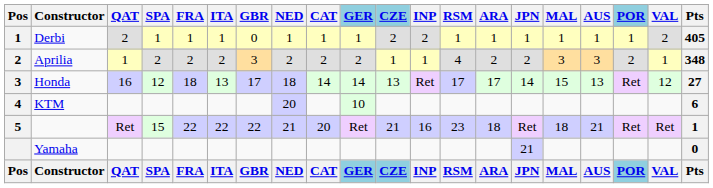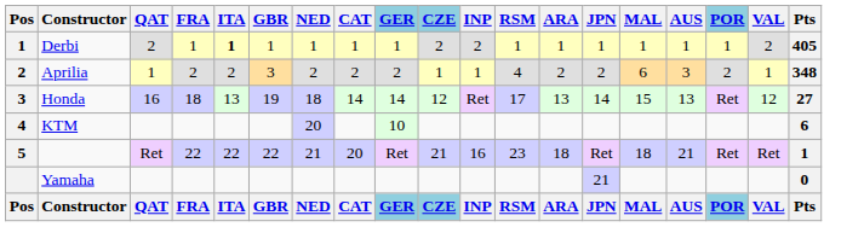 <table class="wikitable" style="font-size:85%; text-align:center">
 <tr valign="top">
 <th valign="middle" scope="col">Pos</th>
 <th valign="middle" scope="col">Constructor</th>
 <th><a href='#'>QAT</a><br></th>
-<th><a href='#'>SPA</a><br></th>
 <th><a href='#'>FRA</a><br></th>
 <th><a href='#'>ITA</a><br></th>
 <th><a href='#'>GBR</a><br></th>
 <th><a href='#'>NED</a><br></th>
 <th><a href='#'>CAT</a><br></th>
 <th style="background:#8fcfdf;"><a href='#'>GER</a><br></th>
 <th style="background:#8fcfdf;"><a href='#'>CZE</a><br></th>
 <th><a href='#'>INP</a><br></th>
 <th><a href='#'>RSM</a><br></th>
 <th><a href='#'>ARA</a><br></th>
 <th><a href='#'>JPN</a><br></th>
 <th><a href='#'>MAL</a><br></th>
 <th><a href='#'>AUS</a><br></th>
 <th style="background:#8fcfdf;"><a href='#'>POR</a><br></th>
 <th><a href='#'>VAL</a><br></th>
 <th valign="middle">Pts</th>
 </tr>
 <tr>
 <th>1</th>
 <td align="left"> <a href='#'>Derbi</a></td>
 <td style="background:#DFDFDF;">2</td>
 <td style="background:#ffffbf;">1</td>
+<td style="background:#ffffbf;"><strong>1</strong></td>
 <td style="background:#ffffbf;">1</td>
-<td style="background:#ffffbf;">1</td>
-<td style="background:#ffffbf;">0</td>
 <td style="background:#ffffbf;">1</td>
 <td style="background:#ffffbf;">1</td>
 <td style="background:#ffffbf;">1</td>
 <td style="background:#DFDFDF;">2</td>
 <td style="background:#DFDFDF;">2</td>
 <td style="background:#ffffbf;">1</td>
 <td style="background:#ffffbf;">1</td>
 <td style="background:#ffffbf;">1</td>
 <td style="background:#ffffbf;">1</td>
 <td style="background:#ffffbf;">1</td>
 <td style="background:#ffffbf;">1</td>
 <td style="background:#DFDFDF;">2</td>
 <th>405</th>
 </tr>
 <tr>
 <th>2</th>
 <td align="left"> <a href='#'>Aprilia</a></td>
 <td style="background:#ffffbf;">1</td>
 <td style="background:#DFDFDF;">2</td>
 <td style="background:#DFDFDF;">2</td>
-<td style="background:#DFDFDF;">2</td>
 <td style="background:#ffdf9f;">3</td>
 <td style="background:#DFDFDF;">2</td>
 <td style="background:#DFDFDF;">2</td>
 <td style="background:#DFDFDF;">2</td>
 <td style="background:#ffffbf;">1</td>
 <td style="background:#ffffbf;">1</td>
 <td style="background:#DFDFDF;">4</td>
 <td style="background:#DFDFDF;">2</td>
 <td style="background:#DFDFDF;">2</td>
-<td style="background:#ffdf9f;">3</td>
+<td style="background:#ffdf9f;">6</td>
 <td style="background:#ffdf9f;">3</td>
 <td style="background:#DFDFDF;">2</td>
 <td style="background:#ffffbf;">1</td>
 <th>348</th>
 </tr>
 <tr>
 <th>3</th>
 <td align="left"> <a href='#'>Honda</a></td>
 <td style="background:#CFCFFF;">16</td>
-<td style="background:#dfffdf;">12</td>
 <td style="background:#CFCFFF;">18</td>
 <td style="background:#dfffdf;">13</td>
-<td style="background:#CFCFFF;">17</td>
+<td style="background:#CFCFFF;">19</td>
 <td style="background:#CFCFFF;">18</td>
 <td style="background:#dfffdf;">14</td>
 <td style="background:#dfffdf;">14</td>
-<td style="background:#dfffdf;">13</td>
+<td style="background:#dfffdf;">12</td>
 <td style="background:#EFCFFF;">Ret</td>
 <td style="background:#CFCFFF;">17</td>
-<td style="background:#dfffdf;">17</td>
+<td style="background:#dfffdf;">13</td>
 <td style="background:#dfffdf;">14</td>
 <td style="background:#dfffdf;">15</td>
 <td style="background:#dfffdf;">13</td>
 <td style="background:#EFCFFF;">Ret</td>
 <td style="background:#dfffdf;">12</td>
 <th>27</th>
 </tr>
 <tr>
 <th>4</th>
 <td align="left"> <a href='#'>KTM</a></td>
-<td></td>
 <td></td>
 <td></td>
 <td></td>
 <td></td>
 <td style="background:#CFCFFF;">20</td>
 <td></td>
 <td style="background:#dfffdf;">10</td>
 <td></td>
 <td></td>
 <td></td>
 <td></td>
 <td></td>
 <td></td>
 <td></td>
 <td></td>
 <td></td>
 <th>6</th>
 </tr>
 <tr>
 <th>5</th>
 <td align="left"></td>
 <td style="background:#EFCFFF;">Ret</td>
-<td style="background:#dfffdf;">15</td>
 <td style="background:#CFCFFF;">22</td>
 <td style="background:#CFCFFF;">22</td>
 <td style="background:#CFCFFF;">22</td>
 <td style="background:#CFCFFF;">21</td>
 <td style="background:#CFCFFF;">20</td>
 <td style="background:#EFCFFF;">Ret</td>
 <td style="background:#CFCFFF;">21</td>
 <td style="background:#CFCFFF;">16</td>
 <td style="background:#CFCFFF;">23</td>
 <td style="background:#CFCFFF;">18</td>
 <td style="background:#EFCFFF;">Ret</td>
 <td style="background:#CFCFFF;">18</td>
 <td style="background:#CFCFFF;">21</td>
 <td style="background:#EFCFFF;">Ret</td>
 <td style="background:#EFCFFF;">Ret</td>
 <th>1</th>
 </tr>
 <tr>
 <th></th>
 <td align="left"> <a href='#'>Yamaha</a></td>
 <td></td>
 <td></td>
 <td></td>
 <td></td>
 <td></td>
 <td></td>
 <td></td>
 <td></td>
 <td></td>
 <td></td>
 <td></td>
-<td></td>
 <td style="background:#CFCFFF;">21</td>
 <td></td>
 <td></td>
 <td></td>
 <td></td>
 <th>0</th>
 </tr>
 <tr valign="top">
 <th valign="middle">Pos</th>
 <th valign="middle">Constructor</th>
 <th><a href='#'>QAT</a><br></th>
-<th><a href='#'>SPA</a><br></th>
 <th><a href='#'>FRA</a><br></th>
 <th><a href='#'>ITA</a><br></th>
 <th><a href='#'>GBR</a><br></th>
 <th><a href='#'>NED</a><br></th>
 <th><a href='#'>CAT</a><br></th>
 <th style="background:#8fcfdf;"><a href='#'>GER</a><br></th>
 <th style="background:#8fcfdf;"><a href='#'>CZE</a><br></th>
 <th><a href='#'>INP</a><br></th>
 <th><a href='#'>RSM</a><br></th>
 <th><a href='#'>ARA</a><br></th>
 <th><a href='#'>JPN</a><br></th>
 <th><a href='#'>MAL</a><br></th>
 <th><a href='#'>AUS</a><br></th>
 <th style="background:#8fcfdf;"><a href='#'>POR</a><br></th>
 <th><a href='#'>VAL</a><br></th>
 <th valign="middle">Pts</th>
 </tr>
 </table>
